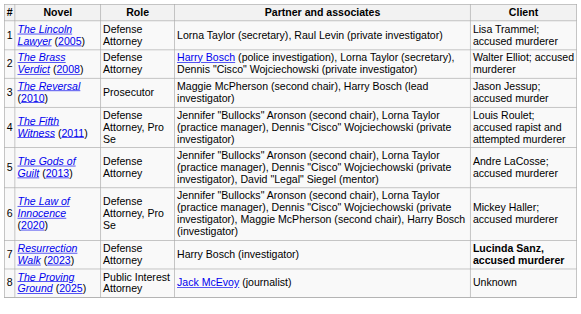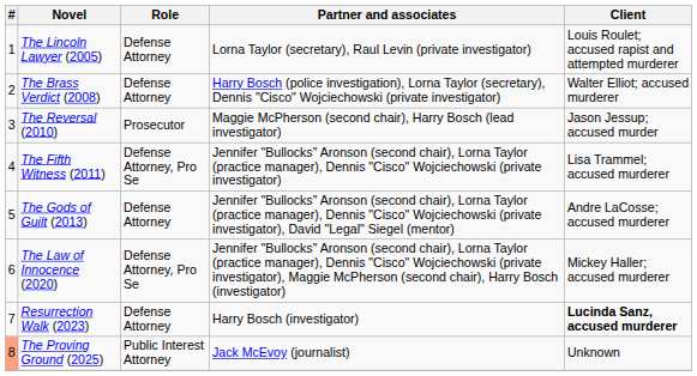 <table class="wikitable sortable">
 <tr>
 <th>#</th>
 <th>Novel</th>
 <th>Role</th>
 <th>Partner and associates</th>
 <th>Client</th>
 </tr>
 <tr>
 <td>1</td>
 <td><em><a href='#'>The Lincoln Lawyer</a></em> (<a href='#'>2005</a>)</td>
 <td>Defense Attorney</td>
 <td>Lorna Taylor (secretary), Raul Levin (private investigator)</td>
-<td>Lisa Trammel; accused murderer</td>
+<td>Louis Roulet; accused rapist and attempted murderer</td>
 </tr>
 <tr>
 <td>2</td>
 <td><em><a href='#'>The Brass Verdict</a></em> (<a href='#'>2008</a>)</td>
 <td>Defense Attorney</td>
 <td><a href='#'>Harry Bosch</a> (police investigation), Lorna Taylor (secretary), Dennis "Cisco" Wojciechowski (private investigator)</td>
 <td>Walter Elliot; accused murderer</td>
 </tr>
 <tr>
 <td>3</td>
 <td><em><a href='#'>The Reversal</a></em> (<a href='#'>2010</a>)</td>
 <td>Prosecutor</td>
 <td>Maggie McPherson (second chair), Harry Bosch (lead investigator)</td>
 <td>Jason Jessup; accused murder</td>
 </tr>
 <tr>
 <td>4</td>
 <td><em><a href='#'>The Fifth Witness</a></em> (<a href='#'>2011</a>)</td>
 <td>Defense Attorney, Pro Se</td>
 <td>Jennifer "Bullocks" Aronson (second chair), Lorna Taylor (practice manager), Dennis "Cisco" Wojciechowski (private investigator)</td>
-<td>Louis Roulet; accused rapist and attempted murderer</td>
+<td>Lisa Trammel; accused murderer</td>
 </tr>
 <tr>
 <td>5</td>
 <td><em><a href='#'>The Gods of Guilt</a></em> (<a href='#'>2013</a>)</td>
 <td>Defense Attorney</td>
 <td>Jennifer "Bullocks" Aronson (second chair), Lorna Taylor (practice manager), Dennis "Cisco" Wojciechowski (private investigator), David "Legal" Siegel (mentor)</td>
 <td>Andre LaCosse; accused murderer</td>
 </tr>
 <tr>
 <td>6</td>
 <td><em><a href='#'>The Law of Innocence</a></em> (<a href='#'>2020</a>)</td>
 <td>Defense Attorney, Pro Se</td>
 <td>Jennifer "Bullocks" Aronson (second chair), Lorna Taylor (practice manager), Dennis "Cisco" Wojciechowski (private investigator), Maggie McPherson (second chair), Harry Bosch (investigator)</td>
 <td>Mickey Haller; accused murderer</td>
 </tr>
 <tr>
 <td>7</td>
 <td><em><a href='#'>Resurrection Walk</a></em> (<a href='#'>2023</a>)</td>
 <td>Defense Attorney</td>
 <td>Harry Bosch (investigator)</td>
 <td><strong>Lucinda Sanz, accused murderer</strong></td>
 </tr>
 <tr>
-<td>8</td>
+<td style="background: lightsalmon;">8</td>
 <td><em><a href='#'>The Proving Ground</a></em> (<a href='#'>2025</a>)</td>
 <td>Public Interest Attorney</td>
 <td><a href='#'>Jack McEvoy</a> (journalist)</td>
 <td>Unknown</td>
 </tr>
 <tr>
 </tr>
 </table>
